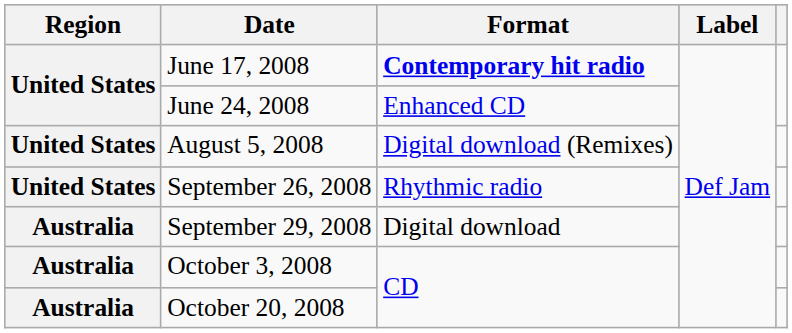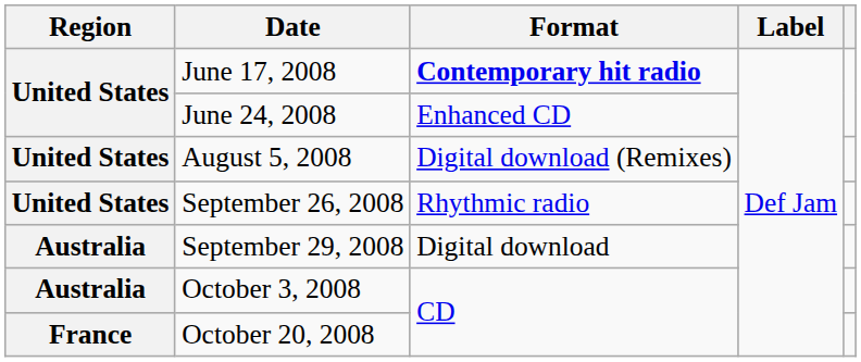 <table class="wikitable plainrowheaders">
 <tr>
 <th scope="col">Region</th>
 <th scope="col">Date</th>
 <th scope="col">Format</th>
 <th scope="col">Label</th>
 <th scope="col"></th>
 </tr>
 <tr>
 <th scope="row" rowspan="2">United States</th>
 <td>June 17, 2008</td>
 <td><strong><a href='#'>Contemporary hit radio</a></strong></td>
 <td rowspan="7"><a href='#'>Def Jam</a></td>
 <td rowspan="2"></td>
 </tr>
 <tr>
 <td>June 24, 2008</td>
 <td><a href='#'>Enhanced CD</a></td>
 </tr>
 <tr>
 <th scope="row">United States</th>
 <td>August 5, 2008</td>
 <td><a href='#'>Digital download</a> (Remixes)</td>
 <td></td>
 </tr>
 <tr>
 <th scope="row">United States</th>
 <td>September 26, 2008</td>
 <td><a href='#'>Rhythmic radio</a></td>
 <td></td>
 </tr>
 <tr>
 <th scope="row">Australia</th>
 <td>September 29, 2008</td>
 <td>Digital download</td>
 <td></td>
 </tr>
 <tr>
 <th scope="row">Australia</th>
 <td>October 3, 2008</td>
 <td rowspan="2"><a href='#'>CD</a></td>
 <td></td>
 </tr>
 <tr>
-<th scope="row">Australia</th>
+<th scope="row">France</th>
 <td>October 20, 2008</td>
 <td></td>
 </tr>
 </table>
